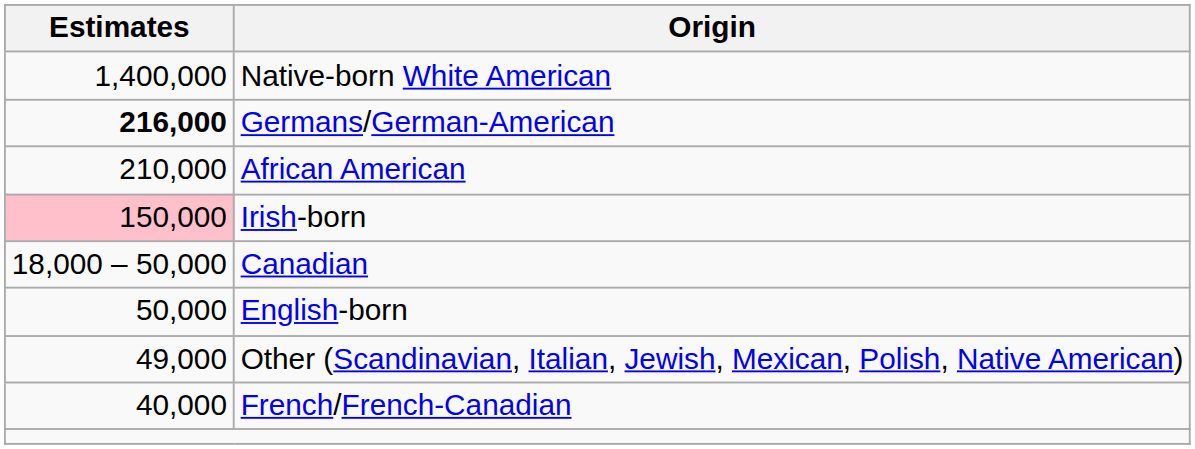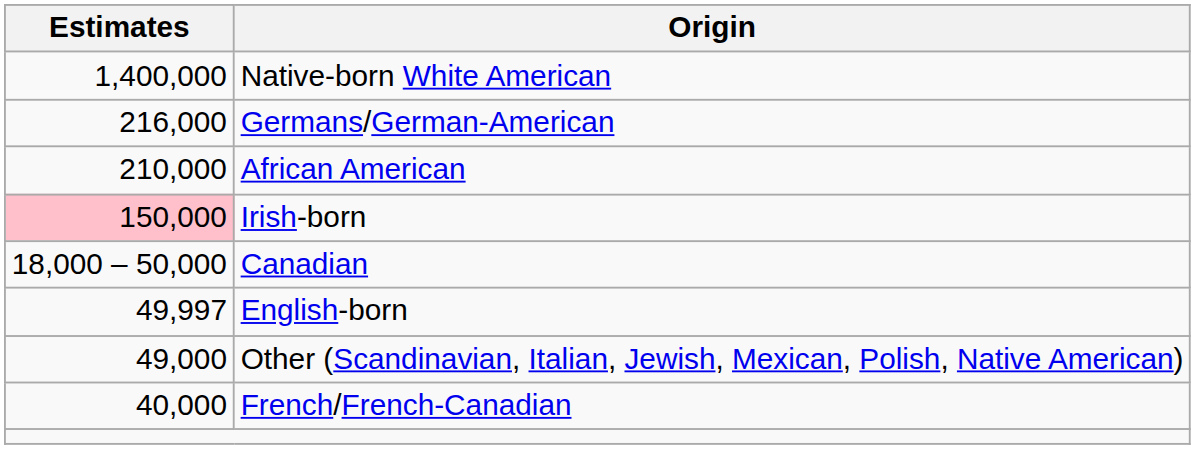 <table class=wikitable style="text-align:right;">
 <tr>
 <th>Estimates</th>
 <th>Origin</th>
 </tr>
 <tr>
 <td>1,400,000</td>
 <td align=left>Native-born <a href='#'>White American</a></td>
 </tr>
 <tr>
-<td><strong>216,000</strong></td>
+<td>216,000</td>
 <td align=left><a href='#'>Germans</a>/<a href='#'>German-American</a></td>
 </tr>
 <tr>
 <td>210,000</td>
 <td align=left><a href='#'>African American</a></td>
 </tr>
 <tr>
 <td style="background: pink;">150,000</td>
 <td align=left><a href='#'>Irish</a>-born</td>
 </tr>
 <tr>
 <td>18,000 – 50,000</td>
 <td align=left><a href='#'>Canadian</a></td>
 </tr>
 <tr>
-<td>50,000</td>
+<td>49,997</td>
 <td align=left><a href='#'>English</a>-born</td>
 </tr>
 <tr>
 <td>49,000</td>
 <td align=left>Other (<a href='#'>Scandinavian</a>, <a href='#'>Italian</a>, <a href='#'>Jewish</a>, <a href='#'>Mexican</a>, <a href='#'>Polish</a>, <a href='#'>Native American</a>)</td>
 </tr>
 <tr>
 <td>40,000</td>
 <td align=left><a href='#'>French</a>/<a href='#'>French-Canadian</a></td>
 </tr>
 <tr>
 <td colspan="2"></td>
 </tr>
 </table>
